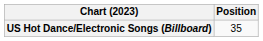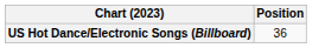 <table class="wikitable plainrowheaders" style="text-align:center">
 <tr>
 <th scope="col">Chart (2023)</th>
 <th scope="col">Position</th>
 </tr>
 <tr>
 <th scope="row">US Hot Dance/Electronic Songs (<em>Billboard</em>)</th>
-<td>35</td>
+<td>36</td>
 </tr>
 </table>
